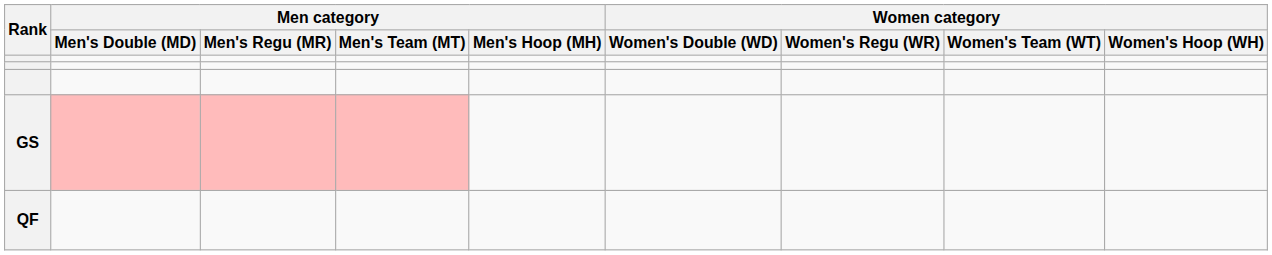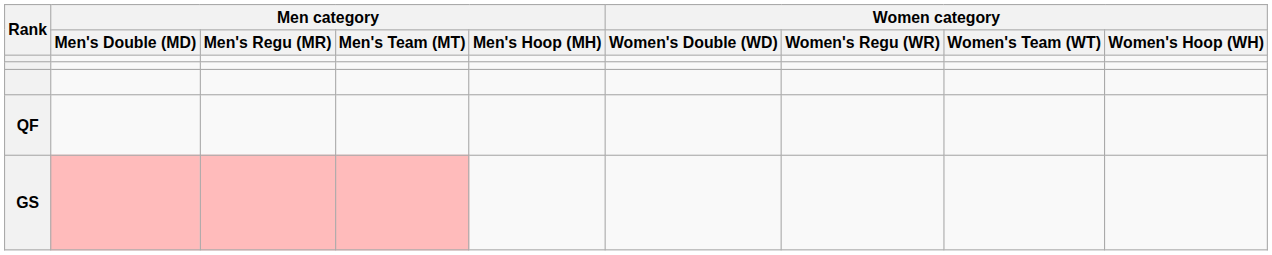 <table class="wikitable" style="font-size: 90%">
 <tr>
 <th rowspan=2>Rank</th>
 <th colspan=4>Men category</th>
 <th colspan=4>Women category</th>
 </tr>
 <tr>
 <th>Men's Double (MD)</th>
 <th>Men's Regu (MR)</th>
 <th>Men's Team (MT)</th>
 <th>Men's Hoop (MH)</th>
 <th>Women's Double (WD)</th>
 <th>Women's Regu (WR)</th>
 <th>Women's Team (WT)</th>
 <th>Women's Hoop (WH)</th>
 </tr>
 <tr>
 <th></th>
 <td></td>
 <td></td>
 <td></td>
 <td></td>
 <td></td>
 <td></td>
 <td></td>
 <td></td>
 </tr>
 <tr>
 <th></th>
 <td></td>
 <td></td>
 <td></td>
 <td></td>
 <td></td>
 <td></td>
 <td></td>
 <td></td>
 </tr>
 <tr>
 <th></th>
 <td><br></td>
 <td><br></td>
 <td><br></td>
 <td><br></td>
 <td><br></td>
 <td><br></td>
 <td><br></td>
 <td><br></td>
 </tr>
 <tr>
+<th>QF</th>
+<td><br><br><br></td>
+<td><br><br><br></td>
+<td><br><br><br></td>
+<td></td>
+<td><br><br><br></td>
+<td><br><br><br></td>
+<td><br><br><br></td>
+<td></td>
+</tr>
+<tr>
 <th>GS</th>
 <td bgcolor=#FFBBBB><br><br><br><br></td>
 <td bgcolor=#FFBBBB><br><br></td>
 <td bgcolor=#FFBBBB><br><br><br></td>
 <td><br><br><br><br></td>
 <td><br><br><br><br></td>
 <td><br><br><br><br></td>
 <td><br><br><br><br><br></td>
 <td><br><br><br></td>
 </tr>
-<tr>
-<th>QF</th>
-<td><br><br><br></td>
-<td><br><br><br></td>
-<td><br><br><br></td>
-<td></td>
-<td><br><br><br></td>
-<td><br><br><br></td>
-<td><br><br><br></td>
-<td></td>
-</tr>
 </table>
